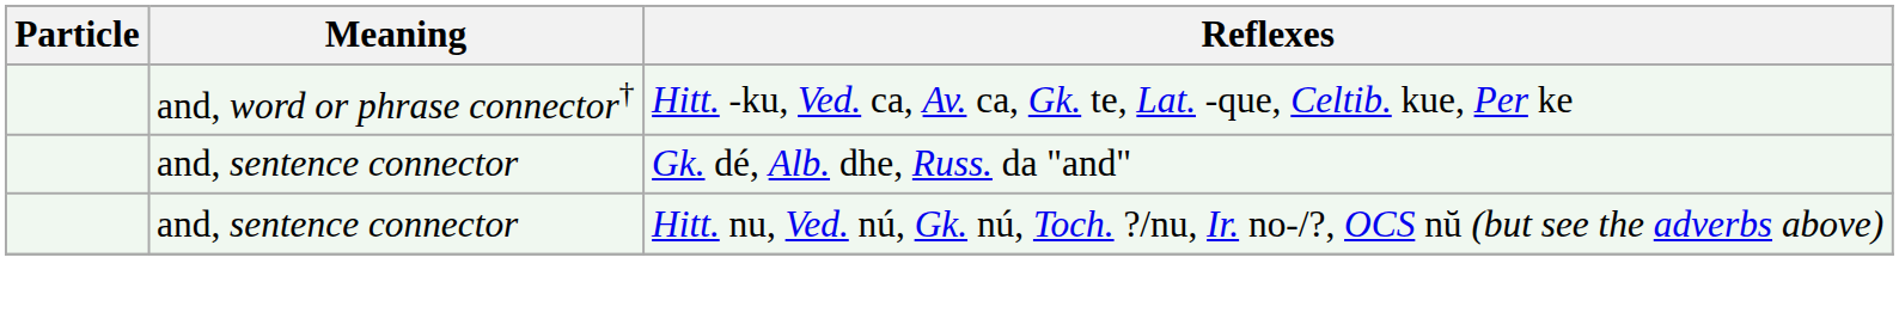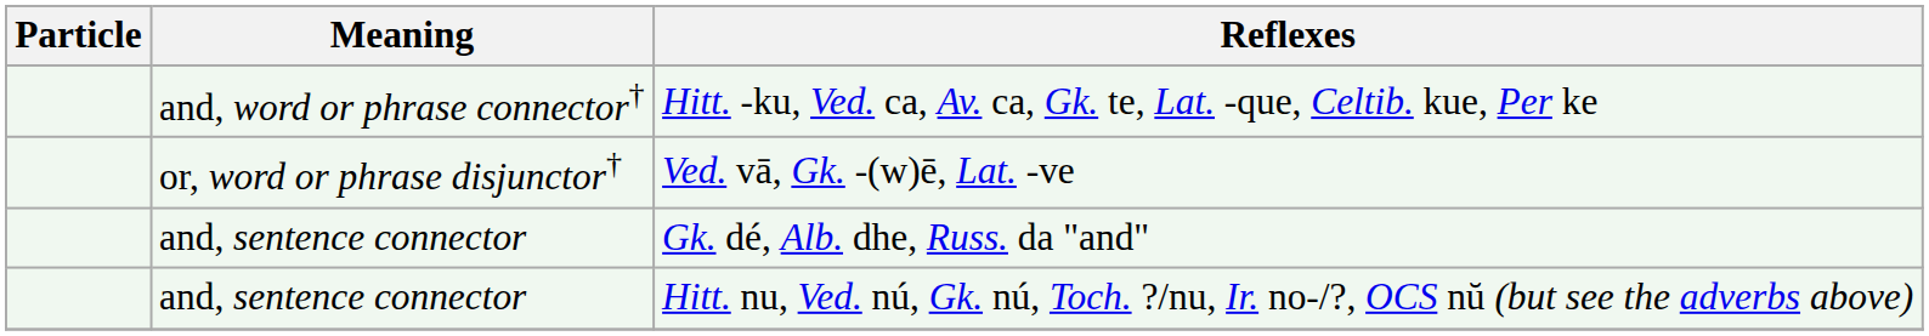 <table class="wikitable" style="background-color:#f0f8f0">
 <tr>
 <th>Particle</th>
 <th>Meaning</th>
 <th>Reflexes</th>
 </tr>
 <tr>
 <td></td>
 <td>and, <em>word or phrase connector</em><sup>†</sup></td>
 <td><em><a href='#'>Hitt.</a></em> -ku, <em><a href='#'>Ved.</a></em> ca, <em><a href='#'>Av.</a></em> ca, <em><a href='#'>Gk.</a></em> te, <em><a href='#'>Lat.</a></em> -que, <em><a href='#'>Celtib.</a></em> kue, <em><a href='#'>Per</a></em> ke</td>
+</tr>
+<tr>
+<td></td>
+<td>or, <em>word or phrase disjunctor</em><sup>†</sup></td>
+<td><em><a href='#'>Ved.</a></em> vā, <em><a href='#'>Gk.</a></em> -(w)ē, <em><a href='#'>Lat.</a></em> -ve</td>
 </tr>
 <tr>
 <td></td>
 <td>and, <em>sentence connector</em></td>
 <td><em><a href='#'>Gk.</a></em> dé, <em><a href='#'>Alb.</a></em> dhe, <em><a href='#'>Russ.</a></em> da "and"</td>
 </tr>
 <tr>
 <td></td>
 <td>and, <em>sentence connector</em></td>
 <td><em><a href='#'>Hitt.</a></em> nu, <em><a href='#'>Ved.</a></em> nú, <em><a href='#'>Gk.</a></em> nú, <em><a href='#'>Toch.</a></em> ?/nu, <em><a href='#'>Ir.</a></em> no-/?, <em><a href='#'>OCS</a></em> nŭ <em>(but see the <a href='#'>adverbs</a> above)</em></td>
 </tr>
 <tr>
 </tr>
 </table>
